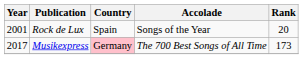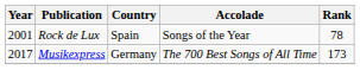 <table class="wikitable">
 <tr>
 <th>Year</th>
 <th>Publication</th>
 <th>Country</th>
 <th>Accolade</th>
 <th>Rank</th>
 </tr>
 <tr>
 <td>2001</td>
 <td><em>Rock de Lux</em></td>
 <td>Spain</td>
 <td>Songs of the Year</td>
-<td style="text-align:center;">20</td>
+<td style="text-align:center;">78</td>
 </tr>
 <tr>
 <td>2017</td>
 <td><em><a href='#'>Musikexpress</a></em></td>
-<td style="background: pink;">Germany</td>
+<td>Germany</td>
 <td><em>The 700 Best Songs of All Time</em></td>
 <td style="text-align:center;">173</td>
 </tr>
 <tr>
 </tr>
 </table>
